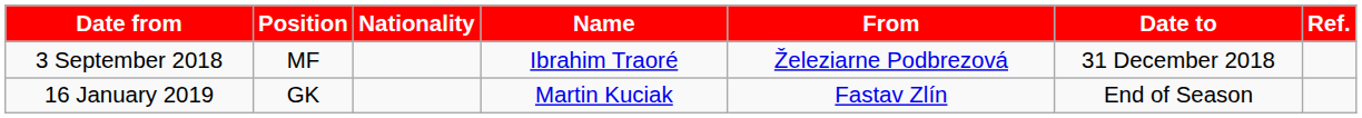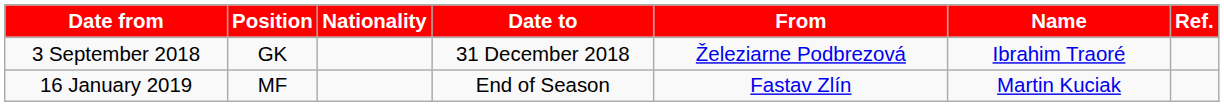 <table class="wikitable" style="text-align:center; font-size:90%; ">
 <tr>
 <th style="background:#ff0000; color:white; width:150px;">Date from</th>
 <th style="background:#ff0000; color:white; width:50px;">Position</th>
 <th style="background:#ff0000; color:white; width:50px;">Nationality</th>
+<th style="background:#ff0000; color:white; width:150px;">Date to</th>
+<th style="background:#ff0000; color:white; width:200px;">From</th>
 <th style="background:#ff0000; color:white; width:150px;">Name</th>
-<th style="background:#ff0000; color:white; width:200px;">From</th>
-<th style="background:#ff0000; color:white; width:150px;">Date to</th>
 <th style="background:#ff0000; color:white; width:25px;">Ref.</th>
 </tr>
 <tr>
 <td>3 September 2018</td>
-<td>MF</td>
+<td>GK</td>
 <td></td>
+<td>31 December 2018</td>
+<td><a href='#'>Železiarne Podbrezová</a></td>
 <td><a href='#'>Ibrahim Traoré</a></td>
-<td><a href='#'>Železiarne Podbrezová</a></td>
-<td>31 December 2018</td>
 <td></td>
 </tr>
 <tr>
 <td>16 January 2019</td>
-<td>GK</td>
+<td>MF</td>
 <td></td>
+<td>End of Season</td>
+<td><a href='#'>Fastav Zlín</a></td>
 <td><a href='#'>Martin Kuciak</a></td>
-<td><a href='#'>Fastav Zlín</a></td>
-<td>End of Season</td>
 <td></td>
 </tr>
 </table>
